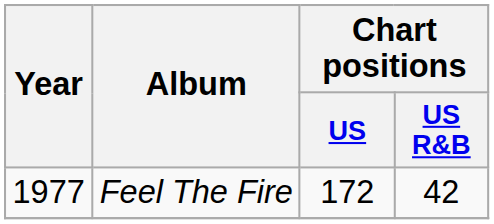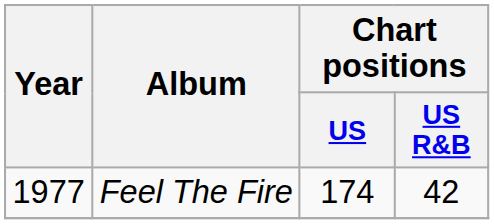 <table class="wikitable" style="text-align:center;">
 <tr>
 <th rowspan="2">Year</th>
 <th rowspan="2">Album</th>
 <th colspan="2">Chart positions</th>
 </tr>
 <tr style="font-size:smaller;">
 <th width="40"><a href='#'>US</a></th>
 <th width="40"><a href='#'>US<br>R&B</a></th>
 </tr>
 <tr>
 <td rowspan="1">1977</td>
 <td align="left"><em>Feel The Fire </em></td>
-<td>172</td>
+<td>174</td>
 <td>42</td>
 </tr>
 <tr>
 </tr>
 </table>
